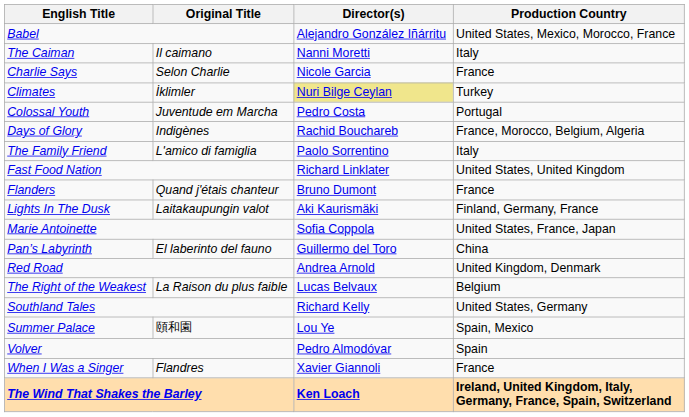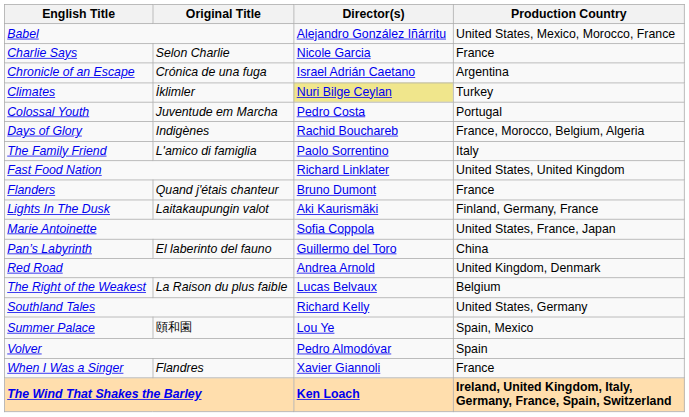 <table class="wikitable" width="100%" cellpadding="5">
 <tr>
 <th scope="col">English Title</th>
 <th scope="col">Original Title</th>
 <th scope="col">Director(s)</th>
 <th scope="col">Production Country</th>
 </tr>
 <tr>
 <td colspan="2"><em><a href='#'>Babel</a></em></td>
 <td data-sort-value="Iñárritu"><a href='#'>Alejandro González Iñárritu</a></td>
 <td>United States, Mexico, Morocco, France</td>
 </tr>
 <tr>
-<td><em><a href='#'>The Caiman</a></em></td>
-<td><em>Il caimano</em></td>
-<td data-sort-value="“Moretti”"><a href='#'>Nanni Moretti</a></td>
-<td>Italy</td>
-</tr>
-<tr>
 <td><em><a href='#'>Charlie Says</a></em></td>
 <td><em>Selon Charlie</em></td>
 <td data-sort-value="“Garcia”"><a href='#'>Nicole Garcia</a></td>
 <td>France</td>
+</tr>
+<tr>
+<td><em><a href='#'>Chronicle of an Escape</a></em></td>
+<td><em>Crónica de una fuga</em></td>
+<td data-sort-value="“Caetano”"><a href='#'>Israel Adrián Caetano</a></td>
+<td>Argentina</td>
 </tr>
 <tr>
 <td><em><a href='#'>Climates</a></em></td>
 <td><em>İklimler</em></td>
 <td data-sort-value="“Ceylan”" style="background: khaki;"><a href='#'>Nuri Bilge Ceylan</a></td>
 <td>Turkey</td>
 </tr>
 <tr>
 <td><em><a href='#'>Colossal Youth</a></em></td>
 <td><em>Juventude em Marcha</em></td>
 <td data-sort-value="“Costa”"><a href='#'>Pedro Costa</a></td>
 <td>Portugal</td>
 </tr>
 <tr>
 <td><em><a href='#'>Days of Glory</a></em></td>
 <td><em>Indigènes</em></td>
 <td data-sort-value="“Bouchareb”"><a href='#'>Rachid Bouchareb</a></td>
 <td>France, Morocco, Belgium, Algeria</td>
 </tr>
 <tr>
 <td><em><a href='#'>The Family Friend</a></em></td>
 <td><em>L'amico di famiglia</em></td>
 <td data-sort-value="“Sorrentino”"><a href='#'>Paolo Sorrentino</a></td>
 <td>Italy</td>
 </tr>
 <tr>
 <td colspan="2"><em><a href='#'>Fast Food Nation</a></em></td>
 <td data-sort-value="“Linklater”"><a href='#'>Richard Linklater</a></td>
 <td>United States, United Kingdom</td>
 </tr>
 <tr>
 <td><em><a href='#'>Flanders</a></em></td>
 <td><em>Quand j'étais chanteur</em></td>
 <td data-sort-value="“Dumont”"><a href='#'>Bruno Dumont</a></td>
 <td>France</td>
 </tr>
 <tr>
 <td><em><a href='#'>Lights In The Dusk</a></em></td>
 <td><em>Laitakaupungin valot</em></td>
 <td data-sort-value="“Kaurismäki”"><a href='#'>Aki Kaurismäki</a></td>
 <td>Finland, Germany, France</td>
 </tr>
 <tr>
 <td colspan="2"><em><a href='#'>Marie Antoinette</a></em></td>
 <td data-sort-value="“Coppola”"><a href='#'>Sofia Coppola</a></td>
 <td>United States, France, Japan</td>
 </tr>
 <tr>
 <td><em><a href='#'>Pan’s Labyrinth</a></em></td>
 <td><em>El laberinto del fauno</em></td>
 <td data-sort-value="“del" Toro”><a href='#'>Guillermo del Toro</a></td>
 <td>China</td>
 </tr>
 <tr>
 <td colspan="2"><em><a href='#'>Red Road</a></em></td>
 <td data-sort-value="“Arnold”"><a href='#'>Andrea Arnold</a></td>
 <td>United Kingdom, Denmark</td>
 </tr>
 <tr>
 <td><em><a href='#'>The Right of the Weakest</a></em></td>
 <td><em>La Raison du plus faible</em></td>
 <td data-sort-value="“Belvaux”"><a href='#'>Lucas Belvaux</a></td>
 <td>Belgium</td>
 </tr>
 <tr>
 <td colspan="2"><em><a href='#'>Southland Tales</a></em></td>
 <td data-sort-value="“Kelly”"><a href='#'>Richard Kelly</a></td>
 <td>United States, Germany</td>
 </tr>
 <tr>
 <td><em><a href='#'>Summer Palace</a></em></td>
 <td>頤和園</td>
 <td data-sort-value="“Ye”"><a href='#'>Lou Ye</a></td>
 <td>Spain, Mexico</td>
 </tr>
 <tr>
 <td colspan="2"><em><a href='#'>Volver</a></em></td>
 <td data-sort-value="“Almodovar”"><a href='#'>Pedro Almodóvar</a></td>
 <td>Spain</td>
 </tr>
 <tr>
 <td><em><a href='#'>When I Was a Singer</a></em></td>
 <td><em>Flandres</em></td>
 <td data-sort-value="“Giannoli”"><a href='#'>Xavier Giannoli</a></td>
 <td>France</td>
 </tr>
 <tr style="background:#FFDEAD">
 <td colspan="2"><strong><em><a href='#'>The Wind That Shakes the Barley</a></em></strong></td>
 <td data-sort-value="“Loach”"><strong><a href='#'>Ken Loach</a></strong></td>
 <td><strong>Ireland, United Kingdom, Italy,<br>Germany, France, Spain, Switzerland</strong></td>
 </tr>
 </table>
